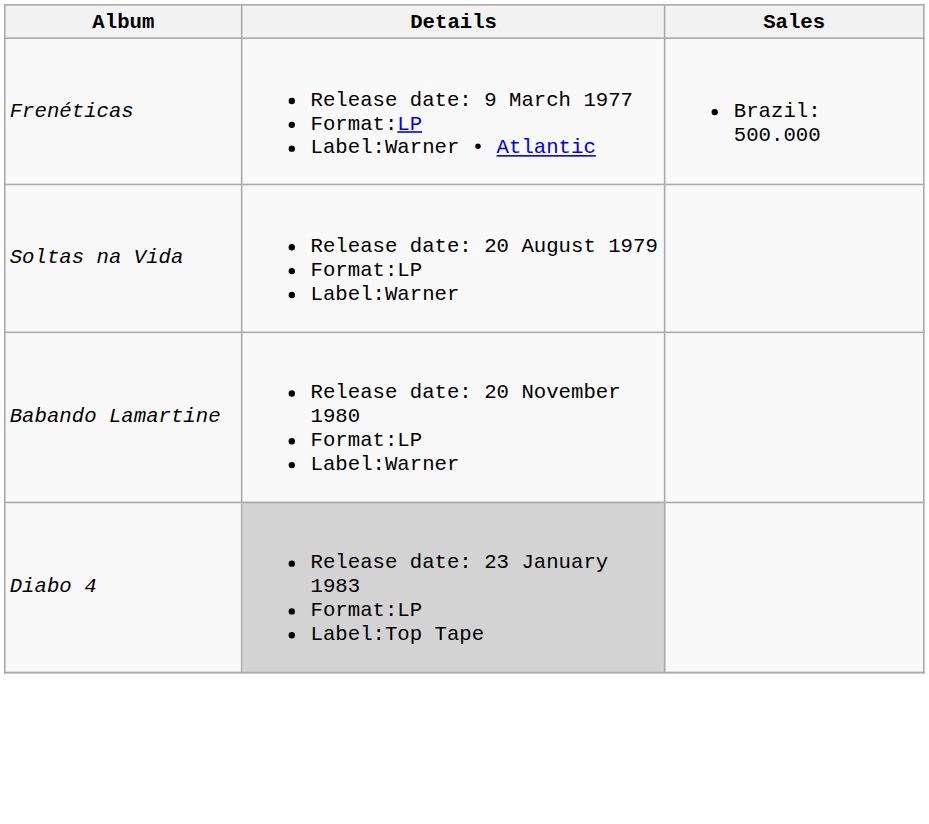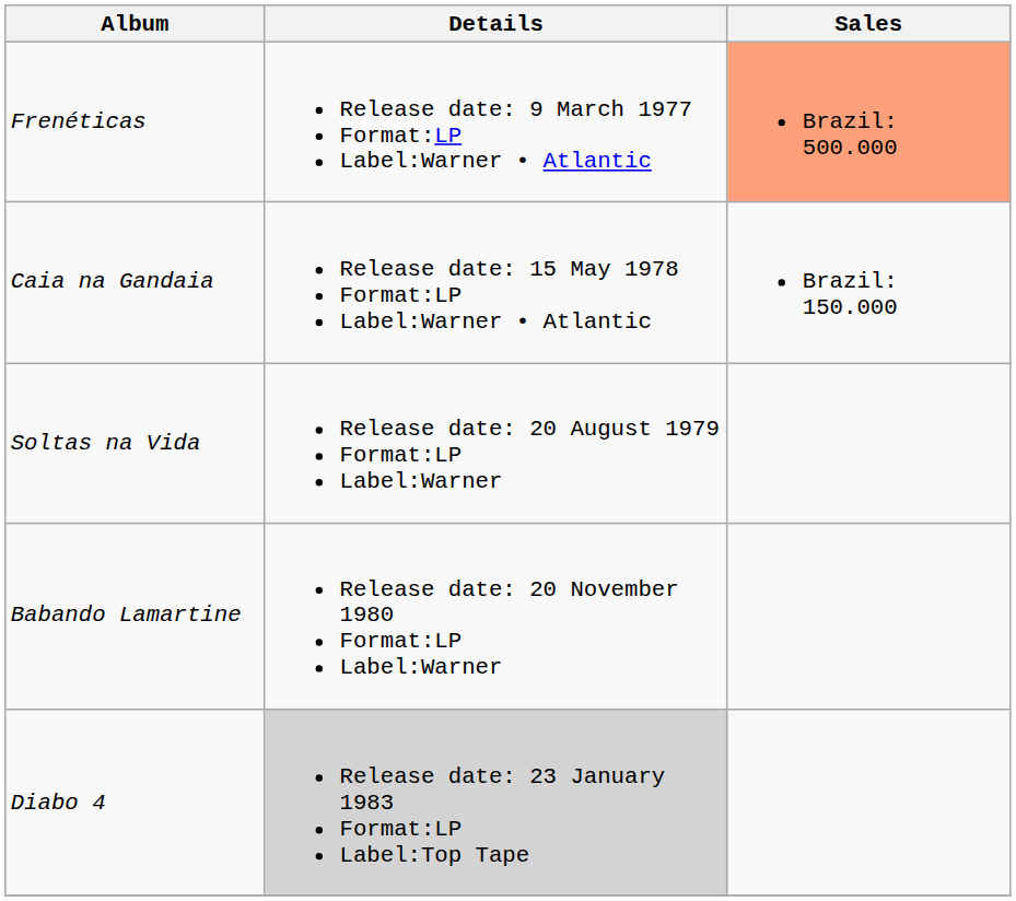 <table class="wikitable">
 <tr>
 <th style="width:11em;">Album</th>
 <th style="width:20em;">Details</th>
 <th style="width:12em;">Sales</th>
 </tr>
 <tr>
 <td><em>Frenéticas</em></td>
 <td><br><ul><li>Release date: 9 March 1977</li><li>Format:<a href='#'>LP</a></li><li>Label:Warner • <a href='#'>Atlantic</a></li></ul></td>
-<td><br><ul><li>Brazil: 500.000</li></ul></td>
+<td style="background: lightsalmon;"><br><ul><li>Brazil: 500.000</li></ul></td>
+</tr>
+<tr>
+<td><em>Caia na Gandaia</em></td>
+<td><br><ul><li>Release date: 15 May 1978</li><li>Format:LP</li><li>Label:Warner • Atlantic</li></ul></td>
+<td><br><ul><li>Brazil: 150.000</li></ul></td>
 </tr>
 <tr>
 <td><em>Soltas na Vida</em></td>
 <td><br><ul><li>Release date: 20 August 1979</li><li>Format:LP</li><li>Label:Warner</li></ul></td>
 <td></td>
 </tr>
 <tr>
 <td><em>Babando Lamartine</em></td>
 <td><br><ul><li>Release date: 20 November 1980</li><li>Format:LP</li><li>Label:Warner</li></ul></td>
 <td></td>
 </tr>
 <tr>
 <td><em>Diabo 4</em></td>
 <td style="background: lightgrey;"><br><ul><li>Release date: 23 January 1983</li><li>Format:LP</li><li>Label:Top Tape</li></ul></td>
 <td></td>
 </tr>
 <tr>
 </tr>
 </table>
